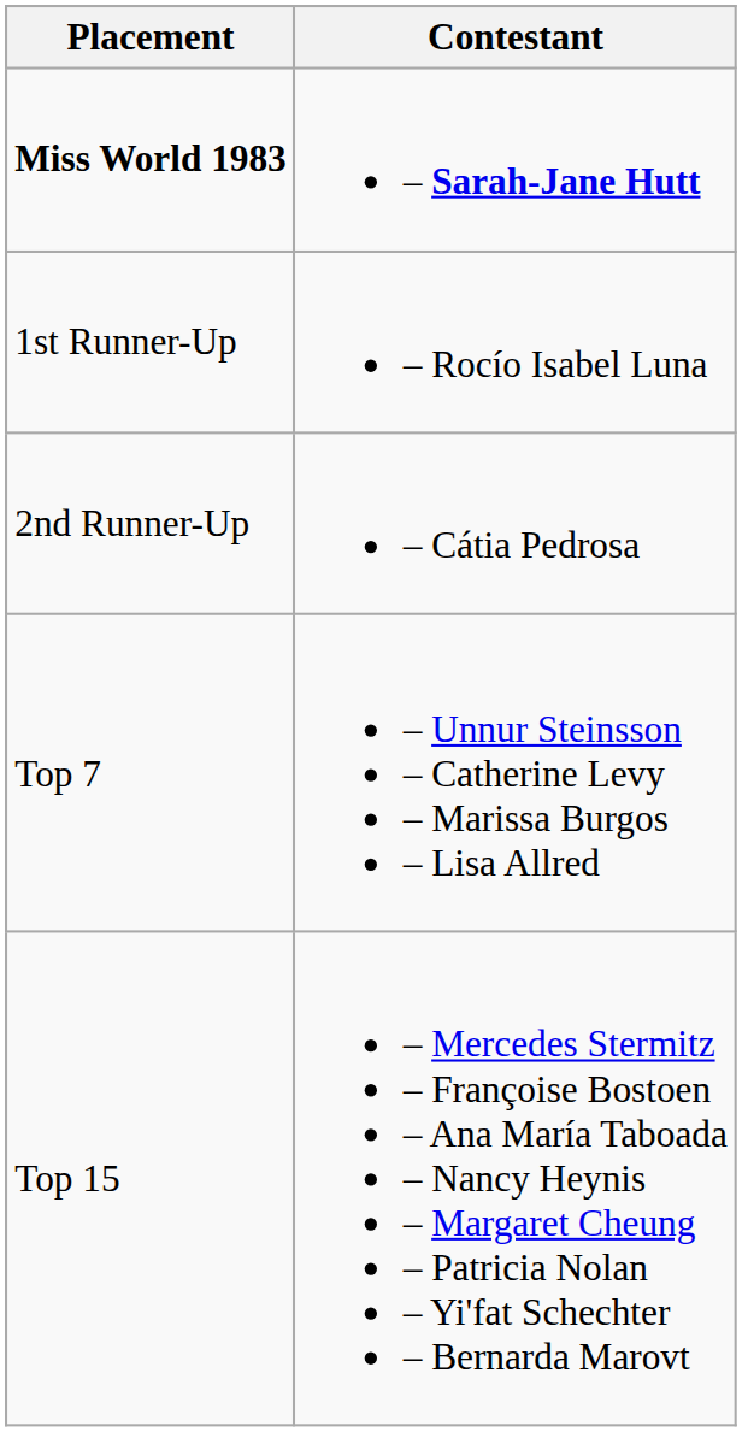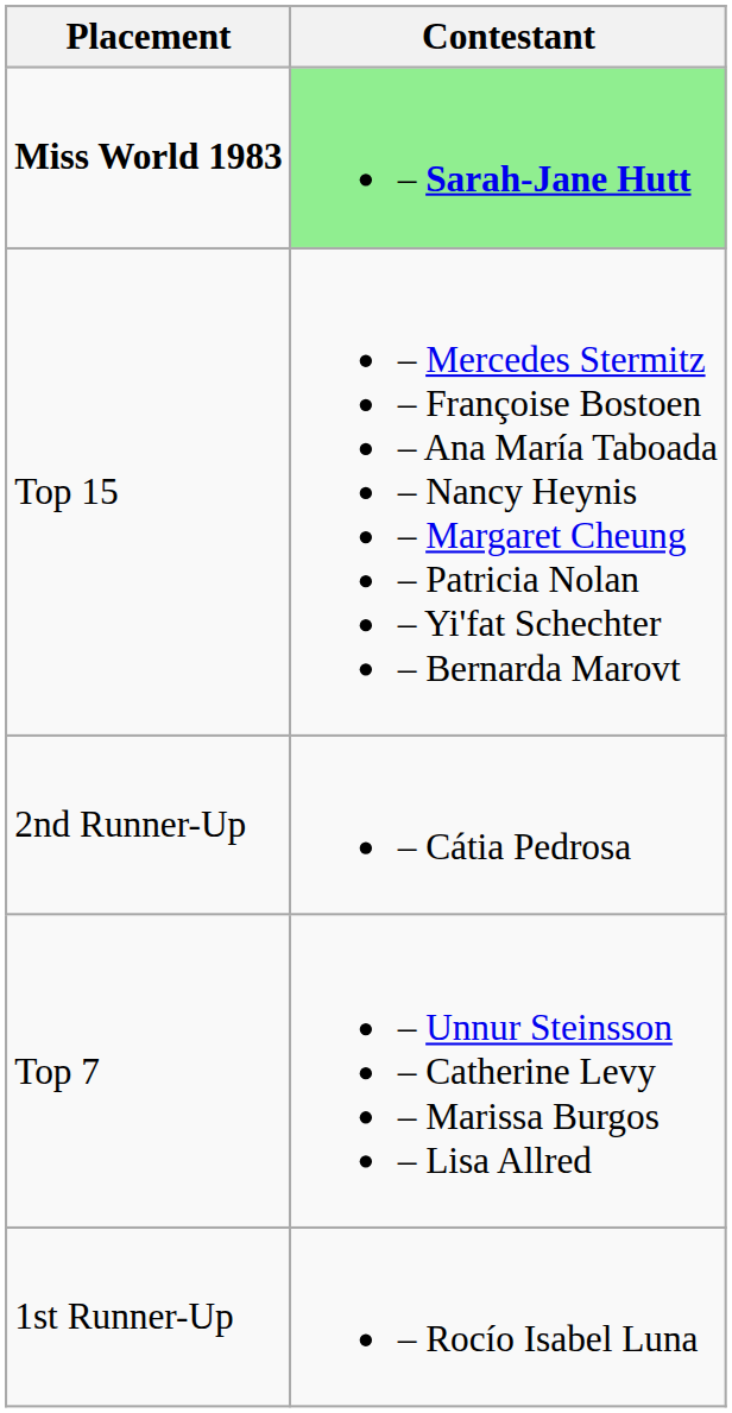 <table class="wikitable sortable" style="font-size:95%;">
 <tr>
 <th>Placement</th>
 <th>Contestant</th>
 </tr>
 <tr>
 <td><strong>Miss World 1983</strong></td>
-<td><br><ul><li><strong></strong> – <strong><a href='#'>Sarah-Jane Hutt</a></strong></li></ul></td>
+<td style="background: lightgreen;"><br><ul><li><strong></strong> – <strong><a href='#'>Sarah-Jane Hutt</a></strong></li></ul></td>
 </tr>
 <tr>
-<td>1st Runner-Up</td>
-<td><br><ul><li> – Rocío Isabel Luna</li></ul></td>
+<td>Top 15</td>
+<td><br><ul><li> – <a href='#'>Mercedes Stermitz</a></li><li> – Françoise Bostoen</li><li> – Ana María Taboada</li><li> – Nancy Heynis</li><li> – <a href='#'>Margaret Cheung</a></li><li> – Patricia Nolan</li><li> – Yi'fat Schechter</li><li> – Bernarda Marovt</li></ul></td>
 </tr>
 <tr>
 <td>2nd Runner-Up</td>
 <td><br><ul><li> – Cátia Pedrosa</li></ul></td>
 </tr>
 <tr>
 <td>Top 7</td>
 <td><br><ul><li> – <a href='#'>Unnur Steinsson</a></li><li> – Catherine Levy</li><li> – Marissa Burgos</li><li> – Lisa  Allred</li></ul></td>
 </tr>
 <tr>
-<td>Top 15</td>
-<td><br><ul><li> – <a href='#'>Mercedes Stermitz</a></li><li> – Françoise Bostoen</li><li> – Ana María Taboada</li><li> – Nancy Heynis</li><li> – <a href='#'>Margaret Cheung</a></li><li> – Patricia Nolan</li><li> – Yi'fat Schechter</li><li> – Bernarda Marovt</li></ul></td>
+<td>1st Runner-Up</td>
+<td><br><ul><li> – Rocío Isabel Luna</li></ul></td>
 </tr>
 </table>
